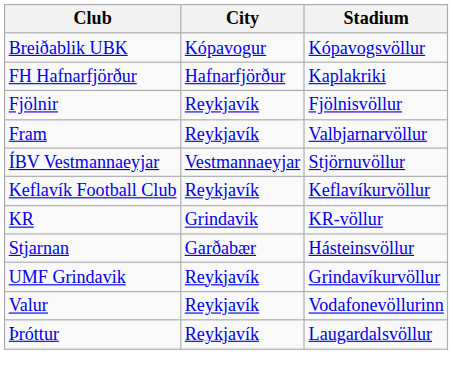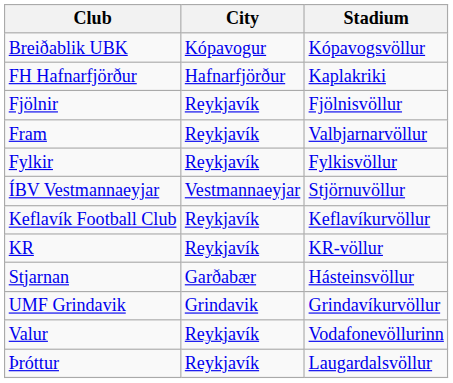 <table class="wikitable sortable" border="1">
 <tr>
 <th>Club</th>
 <th>City</th>
 <th>Stadium</th>
 </tr>
 <tr>
 <td><a href='#'>Breiðablik UBK</a></td>
 <td><a href='#'>Kópavogur</a></td>
 <td><a href='#'>Kópavogsvöllur</a></td>
 </tr>
 <tr>
 <td><a href='#'>FH Hafnarfjörður</a></td>
 <td><a href='#'>Hafnarfjörður</a></td>
 <td><a href='#'>Kaplakriki</a></td>
 </tr>
 <tr>
 <td><a href='#'>Fjölnir</a></td>
 <td><a href='#'>Reykjavík</a></td>
 <td><a href='#'>Fjölnisvöllur</a></td>
 </tr>
 <tr>
 <td><a href='#'>Fram</a></td>
 <td><a href='#'>Reykjavík</a></td>
 <td><a href='#'>Valbjarnarvöllur</a></td>
 </tr>
 <tr>
+<td><a href='#'>Fylkir</a></td>
+<td><a href='#'>Reykjavík</a></td>
+<td><a href='#'>Fylkisvöllur</a></td>
+</tr>
+<tr>
 <td><a href='#'>ÍBV Vestmannaeyjar</a></td>
 <td><a href='#'>Vestmannaeyjar</a></td>
 <td><a href='#'>Stjörnuvöllur</a></td>
 </tr>
 <tr>
 <td><a href='#'>Keflavík Football Club</a></td>
 <td><a href='#'>Reykjavík</a></td>
 <td><a href='#'>Keflavíkurvöllur</a></td>
 </tr>
 <tr>
 <td><a href='#'>KR</a></td>
-<td><a href='#'>Grindavik</a></td>
+<td><a href='#'>Reykjavík</a></td>
 <td><a href='#'>KR-völlur</a></td>
 </tr>
 <tr>
 <td><a href='#'>Stjarnan</a></td>
 <td><a href='#'>Garðabær</a></td>
 <td><a href='#'>Hásteinsvöllur</a></td>
 </tr>
 <tr>
 <td><a href='#'>UMF Grindavik</a></td>
-<td><a href='#'>Reykjavík</a></td>
+<td><a href='#'>Grindavik</a></td>
 <td><a href='#'>Grindavíkurvöllur</a></td>
 </tr>
 <tr>
 <td><a href='#'>Valur</a></td>
 <td><a href='#'>Reykjavík</a></td>
 <td><a href='#'>Vodafonevöllurinn</a></td>
 </tr>
 <tr>
 <td><a href='#'>Þróttur</a></td>
 <td><a href='#'>Reykjavík</a></td>
 <td><a href='#'>Laugardalsvöllur</a></td>
 </tr>
 </table>
